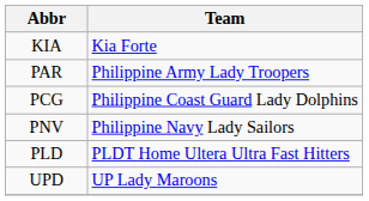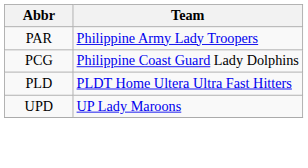 <table class="wikitable" style="text-align: center;">
 <tr>
 <th width=70>Abbr</th>
 <th>Team</th>
-</tr>
-<tr>
-<td>KIA</td>
-<td align=left> <a href='#'>Kia Forte</a></td>
 </tr>
 <tr>
 <td>PAR</td>
 <td align=left> <a href='#'>Philippine Army Lady Troopers</a></td>
 </tr>
 <tr>
 <td>PCG</td>
 <td align=left> <a href='#'>Philippine Coast Guard</a> Lady Dolphins</td>
-</tr>
-<tr>
-<td>PNV</td>
-<td align=left> <a href='#'>Philippine Navy</a> Lady Sailors</td>
 </tr>
 <tr>
 <td>PLD</td>
 <td align=left> <a href='#'>PLDT Home Ultera Ultra Fast Hitters</a></td>
 </tr>
 <tr>
 <td>UPD</td>
 <td align=left> <a href='#'>UP Lady Maroons</a></td>
 </tr>
 <tr>
 </tr>
 </table>
